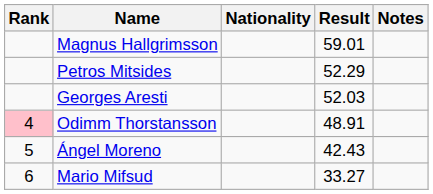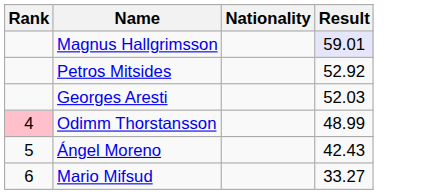 <table class="wikitable sortable" style="text-align:center; font-size:95%">
 <tr>
 <th>Rank</th>
 <th>Name</th>
 <th>Nationality</th>
 <th>Result</th>
-<th>Notes</th>
 </tr>
 <tr>
 <td></td>
 <td align=left><a href='#'>Magnus Hallgrimsson</a></td>
 <td align=left></td>
-<td>59.01</td>
-<td></td>
+<td style="background: lavender;">59.01</td>
 </tr>
 <tr>
 <td></td>
 <td align=left><a href='#'>Petros Mitsides</a></td>
 <td align=left></td>
-<td>52.29</td>
-<td></td>
+<td>52.92</td>
 </tr>
 <tr>
 <td></td>
 <td align=left><a href='#'>Georges Aresti</a></td>
 <td align=left></td>
 <td>52.03</td>
-<td></td>
 </tr>
 <tr>
 <td style="background: pink;">4</td>
 <td align=left><a href='#'>Odimm Thorstansson</a></td>
 <td align=left></td>
-<td>48.91</td>
-<td></td>
+<td>48.99</td>
 </tr>
 <tr>
 <td>5</td>
 <td align=left><a href='#'>Ángel Moreno</a></td>
 <td align=left></td>
 <td>42.43</td>
-<td></td>
 </tr>
 <tr>
 <td>6</td>
 <td align=left><a href='#'>Mario Mifsud</a></td>
 <td align=left></td>
 <td>33.27</td>
-<td></td>
 </tr>
 </table>
